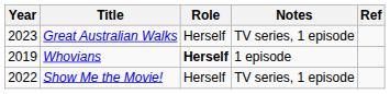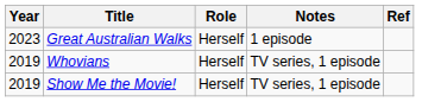 <table class="wikitable">
 <tr>
 <th>Year</th>
 <th>Title</th>
 <th>Role</th>
 <th>Notes</th>
 <th>Ref</th>
 </tr>
 <tr>
 <td>2023</td>
 <td><em><a href='#'>Great Australian Walks</a></em></td>
 <td>Herself</td>
+<td>1 episode</td>
+<td></td>
+</tr>
+<tr>
+<td>2019</td>
+<td><em><a href='#'>Whovians</a></em></td>
+<td>Herself</td>
 <td>TV series, 1 episode</td>
 <td></td>
 </tr>
 <tr>
 <td>2019</td>
-<td><em><a href='#'>Whovians</a></em></td>
-<td><strong>Herself</strong></td>
-<td>1 episode</td>
-<td></td>
-</tr>
-<tr>
-<td>2022</td>
 <td><em><a href='#'>Show Me the Movie!</a></em></td>
 <td>Herself</td>
 <td>TV series, 1 episode</td>
 <td></td>
 </tr>
 </table>
